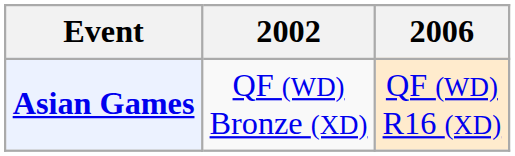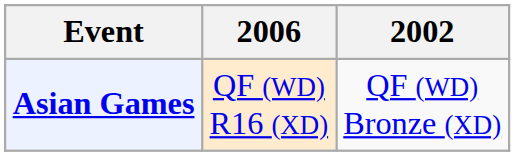 <table class="wikitable" style="font-size: 90%; text-align:center">
 <tr>
 <th>Event</th>
+<th>2006</th>
 <th>2002</th>
-<th>2006</th>
 </tr>
 <tr>
 <td bgcolor="#ECF2FF"; align="left"><strong><a href='#'>Asian Games</a></strong></td>
+<td bgcolor=FFEBCD><a href='#'>QF <small>(WD)</small></a><br> <a href='#'>R16 <small>(XD)</small></a></td>
 <td><a href='#'>QF <small>(WD)</small></a><br>  <a href='#'>Bronze <small>(XD)</small></a></td>
-<td bgcolor=FFEBCD><a href='#'>QF <small>(WD)</small></a><br> <a href='#'>R16 <small>(XD)</small></a></td>
 </tr>
 </table>
